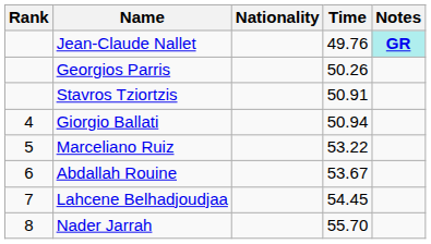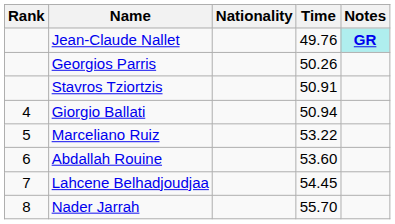 <table class="wikitable sortable" style="text-align:center">
 <tr>
 <th>Rank</th>
 <th>Name</th>
 <th>Nationality</th>
 <th>Time</th>
 <th>Notes</th>
 </tr>
 <tr>
 <td></td>
 <td align=left><a href='#'>Jean-Claude Nallet</a></td>
 <td align=left></td>
 <td>49.76</td>
 <td style="background: paleturquoise;"><strong><a href='#'>GR</a></strong></td>
 </tr>
 <tr>
 <td></td>
 <td align=left><a href='#'>Georgios Parris</a></td>
 <td align=left></td>
 <td>50.26</td>
 <td></td>
 </tr>
 <tr>
 <td></td>
 <td align=left><a href='#'>Stavros Tziortzis</a></td>
 <td align=left></td>
 <td>50.91</td>
 <td></td>
 </tr>
 <tr>
 <td>4</td>
 <td align=left><a href='#'>Giorgio Ballati</a></td>
 <td align=left></td>
 <td>50.94</td>
 <td></td>
 </tr>
 <tr>
 <td>5</td>
 <td align=left><a href='#'>Marceliano Ruiz</a></td>
 <td align=left></td>
 <td>53.22</td>
 <td></td>
 </tr>
 <tr>
 <td>6</td>
 <td align=left><a href='#'>Abdallah Rouine</a></td>
 <td align=left></td>
-<td>53.67</td>
+<td>53.60</td>
 <td></td>
 </tr>
 <tr>
 <td>7</td>
 <td align=left><a href='#'>Lahcene Belhadjoudjaa</a></td>
 <td align=left></td>
 <td>54.45</td>
 <td></td>
 </tr>
 <tr>
 <td>8</td>
 <td align=left><a href='#'>Nader Jarrah</a></td>
 <td align=left></td>
 <td>55.70</td>
 <td></td>
 </tr>
 </table>
